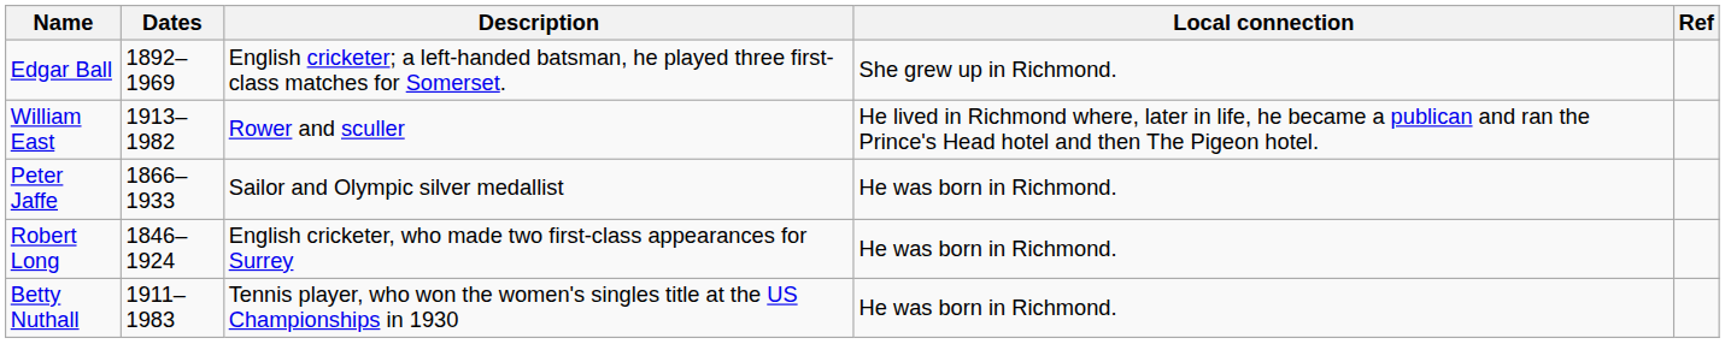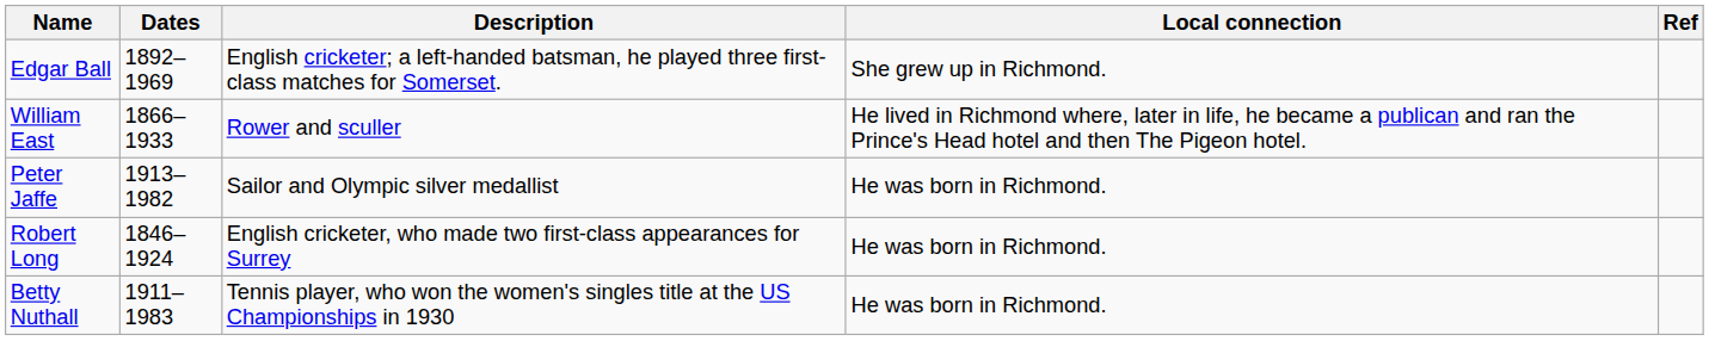 <table class="wikitable sortable">
 <tr>
 <th width=>Name</th>
 <th width=>Dates</th>
 <th width=>Description</th>
 <th width=>Local connection</th>
 <th width=>Ref</th>
 </tr>
 <tr>
 <td><a href='#'>Edgar Ball</a></td>
 <td>1892–1969</td>
 <td>English <a href='#'>cricketer</a>; a left-handed batsman, he played three first-class matches for <a href='#'>Somerset</a>.</td>
 <td>She grew up in Richmond.</td>
 <td></td>
 </tr>
 <tr>
 <td><a href='#'>William East</a></td>
-<td>1913–1982</td>
+<td>1866–1933</td>
 <td><a href='#'>Rower</a> and <a href='#'>sculler</a></td>
 <td>He lived in Richmond where, later in life, he became a <a href='#'>publican</a> and ran the Prince's Head hotel and then The Pigeon hotel.</td>
 <td></td>
 </tr>
 <tr>
 <td><a href='#'>Peter Jaffe</a></td>
-<td>1866–1933</td>
+<td>1913–1982</td>
 <td>Sailor and Olympic silver medallist</td>
 <td>He was born in Richmond.</td>
 <td></td>
 </tr>
 <tr>
 <td><a href='#'>Robert Long</a></td>
 <td>1846–1924</td>
 <td>English cricketer, who made two first-class appearances for <a href='#'>Surrey</a></td>
 <td>He was born in Richmond.</td>
 <td></td>
 </tr>
 <tr>
 <td><a href='#'>Betty Nuthall</a></td>
 <td>1911–1983</td>
 <td>Tennis player, who won the women's singles title at the <a href='#'>US Championships</a> in 1930</td>
 <td>He was born in Richmond.</td>
 <td></td>
 </tr>
 </table>
